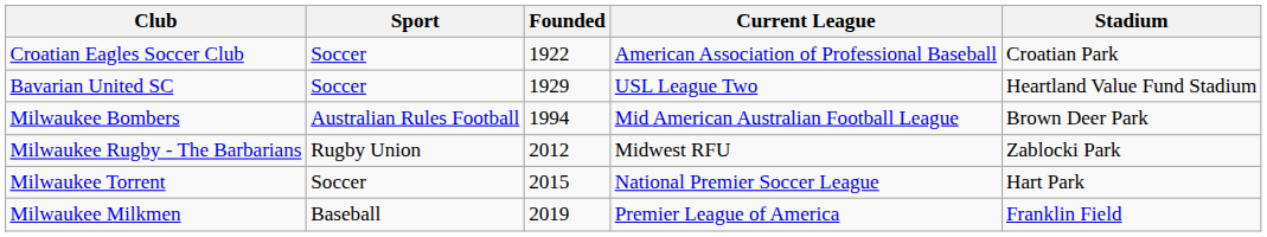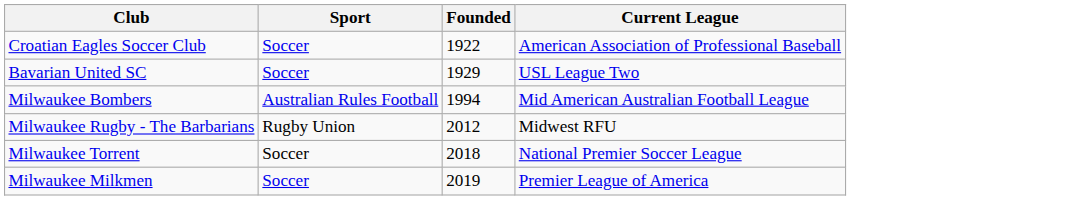 <table class="wikitable">
 <tr>
 <th>Club</th>
 <th>Sport</th>
 <th>Founded</th>
 <th>Current League</th>
-<th>Stadium</th>
 </tr>
 <tr>
 <td><a href='#'>Croatian Eagles Soccer Club</a></td>
 <td><a href='#'>Soccer</a></td>
 <td>1922</td>
 <td><a href='#'>American Association of Professional Baseball</a></td>
-<td>Croatian Park</td>
 </tr>
 <tr>
 <td><a href='#'>Bavarian United SC</a></td>
 <td><a href='#'>Soccer</a></td>
 <td>1929</td>
 <td><a href='#'>USL League Two</a></td>
-<td>Heartland Value Fund Stadium</td>
 </tr>
 <tr>
 <td><a href='#'>Milwaukee Bombers</a></td>
 <td><a href='#'>Australian Rules Football</a></td>
 <td>1994</td>
 <td><a href='#'>Mid American Australian Football League</a></td>
-<td>Brown Deer Park</td>
 </tr>
 <tr>
 <td><a href='#'>Milwaukee Rugby - The Barbarians</a></td>
 <td>Rugby Union</td>
 <td>2012</td>
 <td>Midwest RFU</td>
-<td>Zablocki Park</td>
 </tr>
 <tr>
 <td><a href='#'>Milwaukee Torrent</a></td>
 <td>Soccer</td>
-<td>2015</td>
+<td>2018</td>
 <td><a href='#'>National Premier Soccer League</a></td>
-<td>Hart Park</td>
 </tr>
 <tr>
 <td><a href='#'>Milwaukee Milkmen</a></td>
-<td>Baseball</td>
+<td><a href='#'>Soccer</a></td>
 <td>2019</td>
 <td><a href='#'>Premier League of America</a></td>
-<td><a href='#'>Franklin Field</a></td>
 </tr>
 </table>
